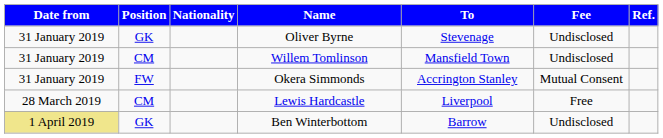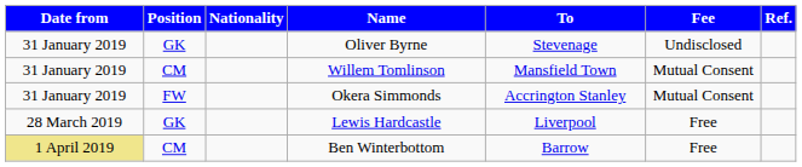 <table class="wikitable"  style="text-align:center; font-size:90%; ">
 <tr>
 <th style="background:#0000FF; color:white; width:120px;">Date from</th>
 <th style="background:#0000FF; color:white; width:50px;">Position</th>
 <th style="background:#0000FF; color:white; width:50px;">Nationality</th>
 <th style="background:#0000FF; color:white; width:175px;">Name</th>
 <th style="background:#0000FF; color:white; width:140px;">To</th>
 <th style="background:#0000FF; color:white; width:100px;">Fee</th>
 <th style="background:#0000FF; color:white; width:25px;">Ref.</th>
 </tr>
 <tr>
 <td>31 January 2019</td>
 <td><a href='#'>GK</a></td>
 <td></td>
 <td>Oliver Byrne</td>
 <td><a href='#'>Stevenage</a></td>
 <td>Undisclosed</td>
 <td></td>
 </tr>
 <tr>
 <td>31 January 2019</td>
 <td><a href='#'>CM</a></td>
 <td></td>
 <td><a href='#'>Willem Tomlinson</a></td>
 <td><a href='#'>Mansfield Town</a></td>
-<td>Undisclosed</td>
+<td>Mutual Consent</td>
 <td></td>
 </tr>
 <tr>
 <td>31 January 2019</td>
 <td><a href='#'>FW</a></td>
 <td></td>
 <td>Okera Simmonds</td>
 <td><a href='#'>Accrington Stanley</a></td>
 <td>Mutual Consent</td>
 <td></td>
 </tr>
 <tr>
 <td>28 March 2019</td>
-<td><a href='#'>CM</a></td>
+<td><a href='#'>GK</a></td>
 <td></td>
 <td><a href='#'>Lewis Hardcastle</a></td>
 <td><a href='#'>Liverpool</a></td>
 <td>Free</td>
 <td></td>
 </tr>
 <tr>
 <td style="background: khaki;">1 April 2019</td>
-<td><a href='#'>GK</a></td>
+<td><a href='#'>CM</a></td>
 <td></td>
 <td>Ben Winterbottom</td>
 <td><a href='#'>Barrow</a></td>
-<td>Undisclosed</td>
+<td>Free</td>
 <td></td>
 </tr>
 </table>
